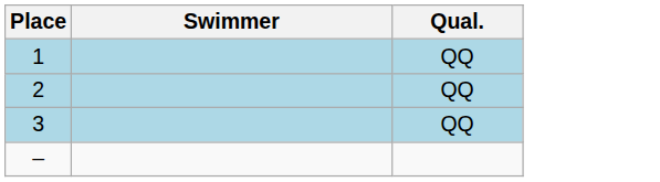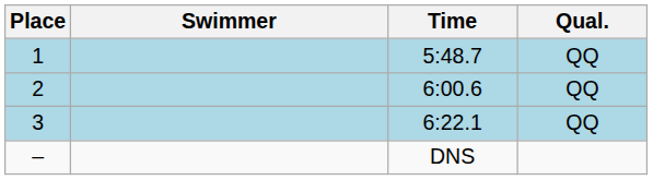 <table class=wikitable style="text-align:center">
 <tr>
 <th>Place</th>
 <th width=230>Swimmer</th>
+<th width=90>Time</th>
 <th width=90>Qual.</th>
 </tr>
 <tr bgcolor=lightblue>
 <td>1</td>
 <td align=left></td>
+<td>5:48.7</td>
 <td>QQ</td>
 </tr>
 <tr bgcolor=lightblue>
 <td>2</td>
 <td align=left></td>
+<td>6:00.6</td>
 <td>QQ</td>
 </tr>
 <tr bgcolor=lightblue>
 <td>3</td>
 <td align=left></td>
+<td>6:22.1</td>
 <td>QQ</td>
 </tr>
 <tr>
 <td>–</td>
 <td align=left></td>
+<td>DNS</td>
 <td></td>
 </tr>
 </table>
